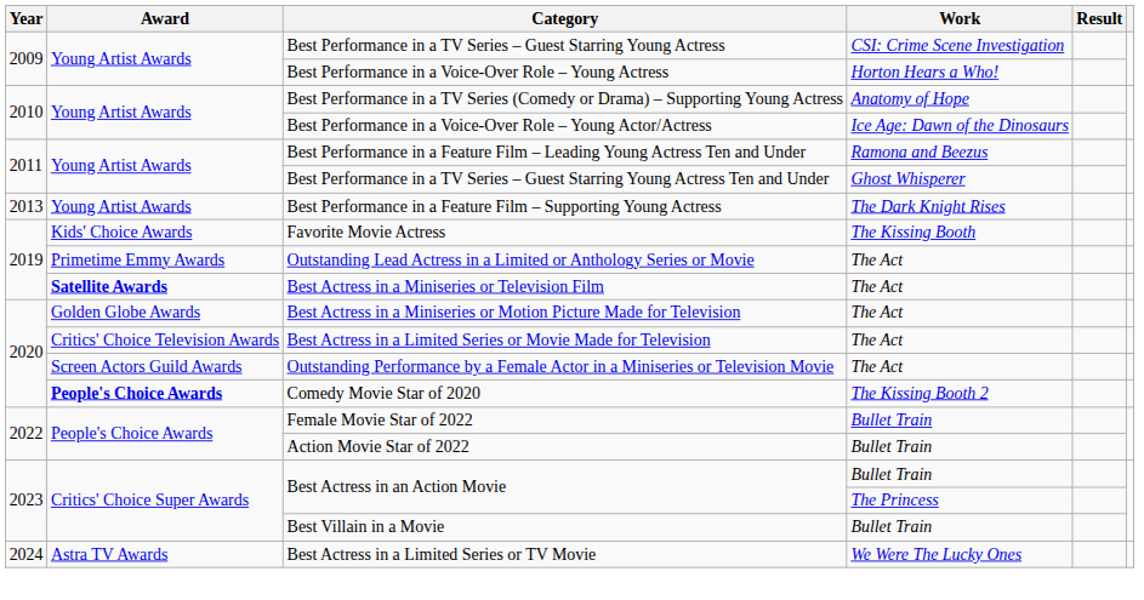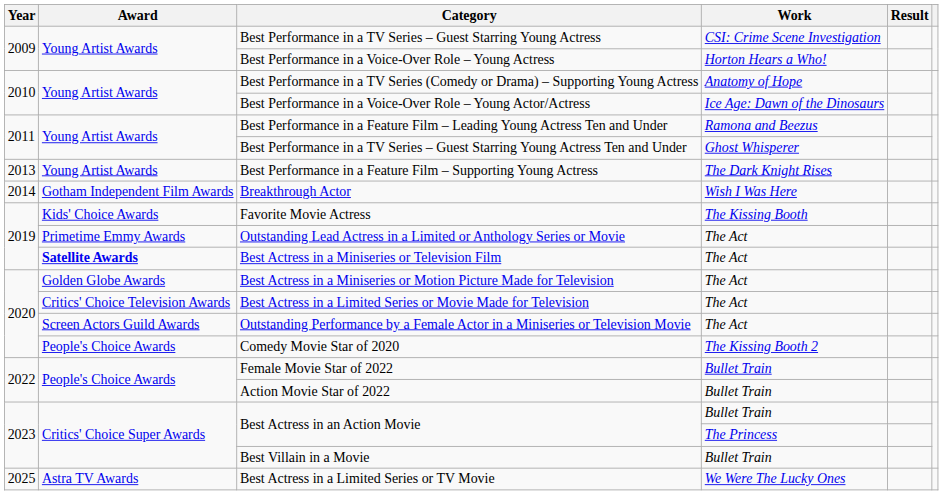 <table class="wikitable sortable">
 <tr>
 <th>Year</th>
 <th>Award</th>
 <th>Category</th>
 <th>Work</th>
 <th>Result</th>
 <th class="unsortable"></th>
 </tr>
 <tr>
 <td rowspan="2">2009</td>
 <td rowspan="2"><a href='#'>Young Artist Awards</a></td>
 <td>Best Performance in a TV Series – Guest Starring Young Actress</td>
 <td><em><a href='#'>CSI: Crime Scene Investigation</a></em></td>
 <td></td>
 <td style="text-align:center;" rowspan="2"></td>
 </tr>
 <tr>
 <td>Best Performance in a Voice-Over Role – Young Actress</td>
 <td><em><a href='#'>Horton Hears a Who!</a></em></td>
 <td></td>
 </tr>
 <tr>
 <td rowspan="2">2010</td>
 <td rowspan="2"><a href='#'>Young Artist Awards</a></td>
 <td>Best Performance in a TV Series (Comedy or Drama) – Supporting Young Actress</td>
 <td><em><a href='#'>Anatomy of Hope</a></em></td>
 <td></td>
 <td style="text-align:center;" rowspan="2"></td>
 </tr>
 <tr>
 <td>Best Performance in a Voice-Over Role – Young Actor/Actress</td>
 <td><em><a href='#'>Ice Age: Dawn of the Dinosaurs</a></em></td>
 <td></td>
 </tr>
 <tr>
 <td rowspan="2">2011</td>
 <td rowspan="2"><a href='#'>Young Artist Awards</a></td>
 <td>Best Performance in a Feature Film – Leading Young Actress Ten and Under</td>
 <td><em><a href='#'>Ramona and Beezus</a></em></td>
 <td></td>
 <td style="text-align:center;" rowspan="2"></td>
 </tr>
 <tr>
 <td>Best Performance in a TV Series – Guest Starring Young Actress Ten and Under</td>
 <td><em><a href='#'>Ghost Whisperer</a></em></td>
 <td></td>
 </tr>
 <tr>
 <td>2013</td>
 <td><a href='#'>Young Artist Awards</a></td>
 <td>Best Performance in a Feature Film – Supporting Young Actress</td>
 <td data-sort-value="Dark Knight Rises, The"><em><a href='#'>The Dark Knight Rises</a></em></td>
 <td></td>
 <td style="text-align:center;"></td>
 </tr>
 <tr>
+<td>2014</td>
+<td><a href='#'>Gotham Independent Film Awards</a></td>
+<td><a href='#'>Breakthrough Actor</a></td>
+<td><em><a href='#'>Wish I Was Here</a></em></td>
+<td></td>
+<td style="text-align:center;"></td>
+</tr>
+<tr>
 <td rowspan="3">2019</td>
 <td><a href='#'>Kids' Choice Awards</a></td>
 <td>Favorite Movie Actress</td>
 <td data-sort-value="Kissing Booth, The"><em><a href='#'>The Kissing Booth</a></em></td>
 <td></td>
 <td style="text-align:center;"></td>
 </tr>
 <tr>
 <td><a href='#'>Primetime Emmy Awards</a></td>
 <td><a href='#'>Outstanding Lead Actress in a Limited or Anthology Series or Movie</a></td>
 <td data-sort-value="Act, The"><em>The Act</em></td>
 <td></td>
 <td style="text-align:center;"></td>
 </tr>
 <tr>
 <td><strong><a href='#'>Satellite Awards</a></strong></td>
 <td><a href='#'>Best Actress in a Miniseries or Television Film</a></td>
 <td data-sort-value="Act, The"><em>The Act</em></td>
 <td></td>
 <td style="text-align: center;"></td>
 </tr>
 <tr>
 <td rowspan="4">2020</td>
 <td><a href='#'>Golden Globe Awards</a></td>
 <td><a href='#'>Best Actress in a Miniseries or Motion Picture Made for Television</a></td>
 <td data-sort-value="Act, The"><em>The Act</em></td>
 <td></td>
 <td style="text-align:center;"></td>
 </tr>
 <tr>
 <td><a href='#'>Critics' Choice Television Awards</a></td>
 <td><a href='#'>Best Actress in a Limited Series or Movie Made for Television</a></td>
 <td data-sort-value="Act, The"><em>The Act</em></td>
 <td></td>
 <td style="text-align:center;"></td>
 </tr>
 <tr>
 <td><a href='#'>Screen Actors Guild Awards</a></td>
 <td><a href='#'>Outstanding Performance by a Female Actor in a Miniseries or Television Movie</a></td>
 <td data-sort-value="Act, The"><em>The Act</em></td>
 <td></td>
 <td style="text-align:center;"></td>
 </tr>
 <tr>
-<td><strong><a href='#'>People's Choice Awards</a></strong></td>
+<td><a href='#'>People's Choice Awards</a></td>
 <td>Comedy Movie Star of 2020</td>
 <td data-sort-value="Kissing Booth 2, The"><em><a href='#'>The Kissing Booth 2</a></em></td>
 <td></td>
 <td style="text-align:center;"></td>
 </tr>
 <tr>
 <td rowspan="2">2022</td>
 <td rowspan="2"><a href='#'>People's Choice Awards</a></td>
 <td>Female Movie Star of 2022</td>
 <td><em><a href='#'>Bullet Train</a></em></td>
 <td></td>
 <td style="text-align:center;" rowspan="2"></td>
 </tr>
 <tr>
 <td>Action Movie Star of 2022</td>
 <td><em>Bullet Train</em></td>
 <td></td>
 </tr>
 <tr>
 <td rowspan="3">2023</td>
 <td rowspan="3"><a href='#'>Critics' Choice Super Awards</a></td>
 <td rowspan="2">Best Actress in an Action Movie</td>
 <td><em>Bullet Train</em></td>
 <td></td>
 <td style="text-align:center;" rowspan="3"></td>
 </tr>
 <tr>
 <td data-sort-value="Princess, The"><em><a href='#'>The Princess</a></em></td>
 <td></td>
 </tr>
 <tr>
 <td>Best Villain in a Movie</td>
 <td><em>Bullet Train</em></td>
 <td></td>
 </tr>
 <tr>
-<td>2024</td>
+<td>2025</td>
 <td><a href='#'>Astra TV Awards</a></td>
 <td>Best Actress in a Limited Series or TV Movie</td>
 <td><em><a href='#'>We Were The Lucky Ones</a></em></td>
 <td></td>
 <td style="text-align:center;"></td>
 </tr>
 </table>
